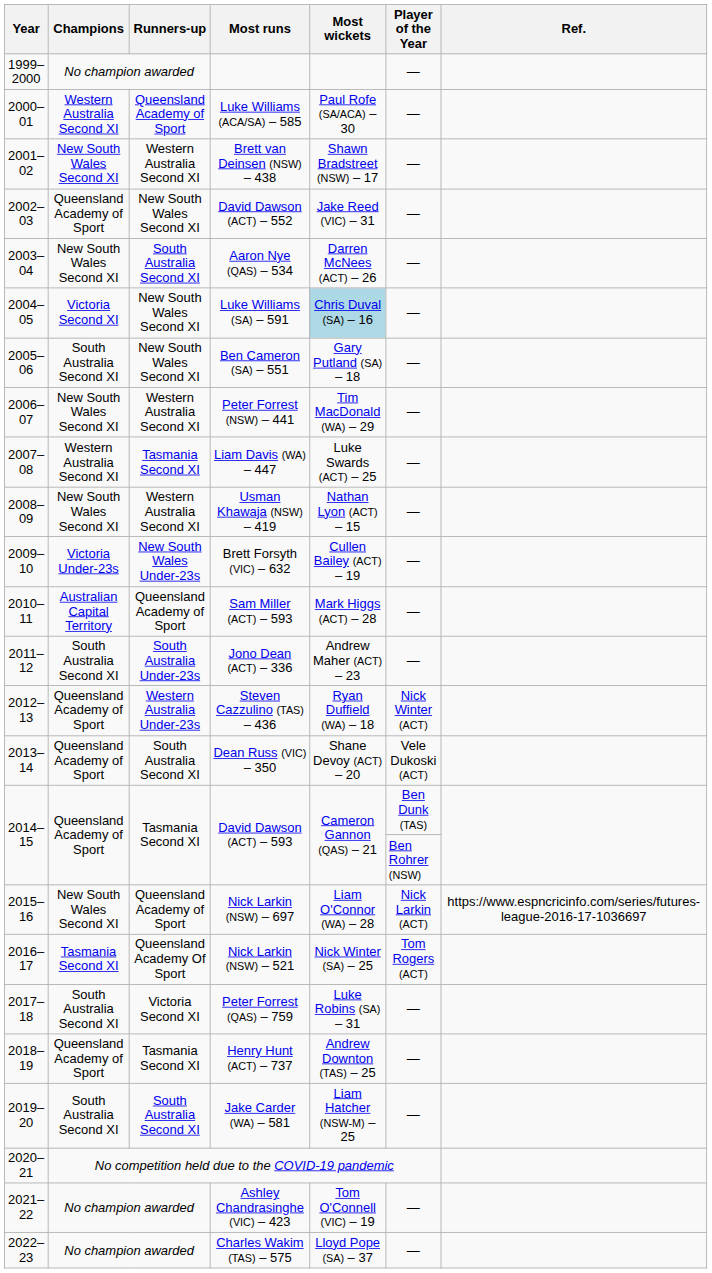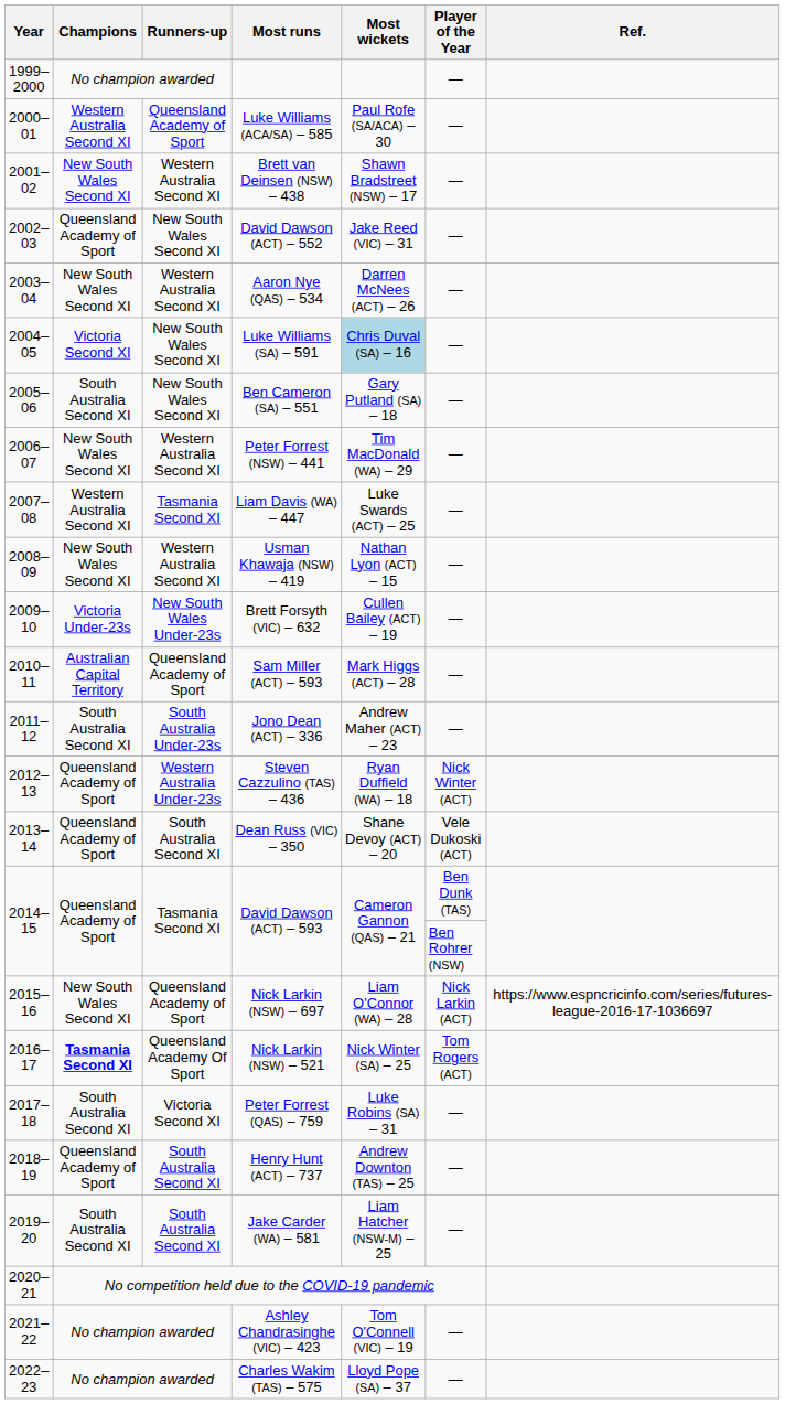 <table class="wikitable">
 <tr>
 <th>Year</th>
 <th>Champions</th>
 <th>Runners-up</th>
 <th>Most runs</th>
 <th>Most wickets</th>
 <th>Player of the Year</th>
 <th>Ref.</th>
 </tr>
 <tr align="center">
 <td>1999–2000</td>
 <td colspan="2"><em>No champion awarded</em></td>
 <td></td>
 <td></td>
 <td>—</td>
 <td></td>
 </tr>
 <tr align="center">
 <td>2000–01</td>
 <td><a href='#'>Western Australia Second XI</a></td>
 <td><a href='#'>Queensland Academy of Sport</a></td>
 <td><a href='#'>Luke Williams</a> <small>(ACA/SA)</small> – 585</td>
 <td><a href='#'>Paul Rofe</a> <small>(SA/ACA)</small> – 30</td>
 <td>—</td>
 <td></td>
 </tr>
 <tr align="center">
 <td>2001–02</td>
 <td><a href='#'>New South Wales Second XI</a></td>
 <td>Western Australia Second XI</td>
 <td><a href='#'>Brett van Deinsen</a> <small>(NSW)</small> – 438</td>
 <td><a href='#'>Shawn Bradstreet</a> <small>(NSW)</small> – 17</td>
 <td>—</td>
 <td></td>
 </tr>
 <tr align="center">
 <td>2002–03</td>
 <td>Queensland Academy of Sport</td>
 <td>New South Wales Second XI</td>
 <td><a href='#'>David Dawson</a> <small>(ACT)</small> – 552</td>
 <td><a href='#'>Jake Reed</a> <small>(VIC)</small> – 31</td>
 <td>—</td>
 <td></td>
 </tr>
 <tr align="center">
 <td>2003–04</td>
 <td>New South Wales Second XI</td>
-<td><a href='#'>South Australia Second XI</a></td>
+<td>Western Australia Second XI</td>
 <td><a href='#'>Aaron Nye</a> <small>(QAS)</small> – 534</td>
 <td><a href='#'>Darren McNees</a> <small>(ACT)</small> – 26</td>
 <td>—</td>
 <td></td>
 </tr>
 <tr align="center">
 <td>2004–05</td>
 <td><a href='#'>Victoria Second XI</a></td>
 <td>New South Wales Second XI</td>
 <td><a href='#'>Luke Williams</a> <small>(SA)</small> – 591</td>
 <td style="background: lightblue;"><a href='#'>Chris Duval</a> <small>(SA)</small> – 16</td>
 <td>—</td>
 <td></td>
 </tr>
 <tr align="center">
 <td>2005–06</td>
 <td>South Australia Second XI</td>
 <td>New South Wales Second XI</td>
 <td><a href='#'>Ben Cameron</a> <small>(SA)</small> – 551</td>
 <td><a href='#'>Gary Putland</a> <small>(SA)</small> – 18</td>
 <td>—</td>
 <td></td>
 </tr>
 <tr align="center">
 <td>2006–07</td>
 <td>New South Wales Second XI</td>
 <td>Western Australia Second XI</td>
 <td><a href='#'>Peter Forrest</a> <small>(NSW)</small> – 441</td>
 <td><a href='#'>Tim MacDonald</a> <small>(WA)</small> – 29</td>
 <td>—</td>
 <td></td>
 </tr>
 <tr align="center">
 <td>2007–08</td>
 <td>Western Australia Second XI</td>
 <td><a href='#'>Tasmania Second XI</a></td>
 <td><a href='#'>Liam Davis</a> <small>(WA)</small> – 447</td>
 <td>Luke Swards <small>(ACT)</small> – 25</td>
 <td>—</td>
 <td></td>
 </tr>
 <tr align="center">
 <td>2008–09</td>
 <td>New South Wales Second XI</td>
 <td>Western Australia Second XI</td>
 <td><a href='#'>Usman Khawaja</a> <small>(NSW)</small> – 419</td>
 <td><a href='#'>Nathan Lyon</a> <small>(ACT)</small> – 15</td>
 <td>—</td>
 <td></td>
 </tr>
 <tr align="center">
 <td>2009–10</td>
 <td><a href='#'>Victoria Under-23s</a></td>
 <td><a href='#'>New South Wales Under-23s</a></td>
 <td>Brett Forsyth <small>(VIC)</small> – 632</td>
 <td><a href='#'>Cullen Bailey</a> <small>(ACT)</small> – 19</td>
 <td>—</td>
 <td></td>
 </tr>
 <tr align="center">
 <td>2010–11</td>
 <td><a href='#'>Australian Capital Territory</a></td>
 <td>Queensland Academy of Sport</td>
 <td><a href='#'>Sam Miller</a> <small>(ACT)</small> – 593</td>
 <td><a href='#'>Mark Higgs</a> <small>(ACT)</small> – 28</td>
 <td>—</td>
 <td></td>
 </tr>
 <tr align="center">
 <td>2011–12</td>
 <td>South Australia Second XI</td>
 <td><a href='#'>South Australia Under-23s</a></td>
 <td><a href='#'>Jono Dean</a> <small>(ACT)</small> – 336</td>
 <td>Andrew Maher <small>(ACT)</small> – 23</td>
 <td>—</td>
 <td></td>
 </tr>
 <tr align="center">
 <td>2012–13</td>
 <td>Queensland Academy of Sport</td>
 <td><a href='#'>Western Australia Under-23s</a></td>
 <td><a href='#'>Steven Cazzulino</a> <small>(TAS)</small> – 436</td>
 <td><a href='#'>Ryan Duffield</a> <small>(WA)</small> – 18</td>
 <td><a href='#'>Nick Winter</a> <small>(ACT)</small></td>
 <td></td>
 </tr>
 <tr align="center">
 <td>2013–14</td>
 <td>Queensland Academy of Sport</td>
 <td>South Australia Second XI</td>
 <td><a href='#'>Dean Russ</a> <small>(VIC)</small> – 350</td>
 <td>Shane Devoy <small>(ACT)</small> – 20</td>
 <td>Vele Dukoski <small>(ACT)</small></td>
 <td></td>
 </tr>
 <tr align="center">
 <td rowspan="2">2014–15</td>
 <td rowspan="2">Queensland Academy of Sport</td>
 <td rowspan="2">Tasmania Second XI</td>
 <td rowspan="2"><a href='#'>David Dawson</a> <small>(ACT)</small> – 593</td>
 <td rowspan="2"><a href='#'>Cameron Gannon</a> <small>(QAS)</small> – 21</td>
 <td><a href='#'>Ben Dunk</a> <small>(TAS)</small></td>
 <td rowspan="2"></td>
 </tr>
 <tr>
 <td><a href='#'>Ben Rohrer</a> <small>(NSW)</small></td>
 </tr>
 <tr align="center">
 <td>2015–16</td>
 <td>New South Wales Second XI</td>
 <td>Queensland Academy of Sport</td>
 <td><a href='#'>Nick Larkin</a> <small>(NSW)</small> – 697</td>
 <td><a href='#'>Liam O'Connor</a> <small>(WA)</small> – 28</td>
 <td><a href='#'>Nick Larkin</a> <small>(ACT)</small></td>
 <td> https://www.espncricinfo.com/series/futures-league-2016-17-1036697</td>
 </tr>
 <tr align="center">
 <td>2016–17</td>
-<td><a href='#'>Tasmania Second XI</a></td>
+<td><strong><a href='#'>Tasmania Second XI</a></strong></td>
 <td>Queensland Academy Of Sport</td>
 <td><a href='#'>Nick Larkin</a> <small>(NSW)</small> – 521</td>
 <td><a href='#'>Nick Winter</a> <small>(SA)</small> – 25</td>
 <td><a href='#'>Tom Rogers</a> <small>(ACT)</small></td>
 <td></td>
 </tr>
 <tr align="center">
 <td>2017–18</td>
 <td>South Australia Second XI</td>
 <td>Victoria Second XI</td>
 <td><a href='#'>Peter Forrest</a> <small>(QAS)</small> – 759</td>
 <td><a href='#'>Luke Robins</a> <small>(SA)</small> – 31</td>
 <td>—</td>
 <td></td>
 </tr>
 <tr align="center">
 <td>2018–19</td>
 <td>Queensland Academy of Sport</td>
-<td>Tasmania Second XI</td>
+<td><a href='#'>South Australia Second XI</a></td>
 <td><a href='#'>Henry Hunt</a> <small>(ACT)</small> – 737</td>
 <td><a href='#'>Andrew Downton</a> <small>(TAS)</small> – 25</td>
 <td>—</td>
 <td></td>
 </tr>
 <tr align="center">
 <td>2019–20</td>
 <td>South Australia Second XI</td>
 <td><a href='#'>South Australia Second XI</a></td>
 <td><a href='#'>Jake Carder</a> <small>(WA)</small> – 581</td>
 <td><a href='#'>Liam Hatcher</a> <small>(NSW-M)</small> – 25</td>
 <td>—</td>
 <td></td>
 </tr>
 <tr align="center">
 <td>2020–21</td>
 <td colspan="5"><em>No competition held due to the <a href='#'>COVID-19 pandemic</a></em></td>
 <td></td>
 </tr>
 <tr align="center">
 <td>2021–22</td>
 <td colspan="2"><em>No champion awarded</em></td>
 <td><a href='#'>Ashley Chandrasinghe</a> <small>(VIC)</small> – 423</td>
 <td><a href='#'>Tom O'Connell</a> <small>(VIC)</small> – 19</td>
 <td>—</td>
 <td></td>
 </tr>
 <tr align="center">
 <td>2022–23</td>
 <td colspan="2"><em>No champion awarded</em></td>
 <td><a href='#'>Charles Wakim</a> <small>(TAS)</small> – 575</td>
 <td><a href='#'>Lloyd Pope</a> <small>(SA)</small> – 37</td>
 <td>—</td>
 <td></td>
 </tr>
 </table>
